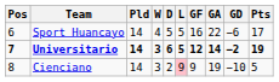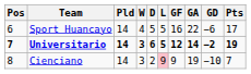 <table class="wikitable">
 <tr>
 <th><abbr>Pos</abbr></th>
 <th>Team</th>
 <th><abbr>Pld</abbr></th>
 <th><abbr>W</abbr></th>
 <th><abbr>D</abbr></th>
 <th><abbr>L</abbr></th>
 <th><abbr>GF</abbr></th>
 <th><abbr>GA</abbr></th>
 <th><abbr>GD</abbr></th>
 <th><abbr>Pts</abbr></th>
 </tr>
 <tr>
 <td>6</td>
 <td><a href='#'>Sport Huancayo</a></td>
 <td>14</td>
 <td>4</td>
 <td>5</td>
 <td>5</td>
 <td>16</td>
 <td>22</td>
 <td>−6</td>
 <td>17</td>
 </tr>
 <tr>
 <td><strong>7</strong></td>
 <td><a href='#'><strong>Universitario</strong></a></td>
 <td><strong>14</strong></td>
 <td><strong>3</strong></td>
 <td><strong>6</strong></td>
 <td><strong>5</strong></td>
 <td><strong>12</strong></td>
 <td><strong>14</strong></td>
 <td><strong>−2</strong></td>
 <td><strong>19</strong></td>
 </tr>
 <tr>
 <td>8</td>
 <td><a href='#'>Cienciano</a></td>
 <td>14</td>
 <td>3</td>
 <td>2</td>
 <td style="background: pink;">9</td>
 <td>9</td>
 <td>19</td>
 <td>−10</td>
-<td>5</td>
+<td>7</td>
 </tr>
 </table>
